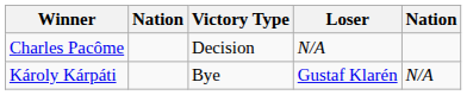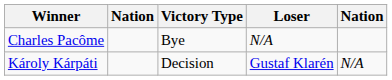 <table class="wikitable sortable" style="text-align:left;">
 <tr>
 <th>Winner</th>
 <th>Nation</th>
 <th>Victory Type</th>
 <th>Loser</th>
 <th>Nation</th>
 </tr>
 <tr>
 <td><a href='#'>Charles Pacôme</a></td>
 <td></td>
-<td>Decision</td>
+<td>Bye</td>
 <td><em>N/A</em></td>
 <td></td>
 </tr>
 <tr>
 <td><a href='#'>Károly Kárpáti</a></td>
 <td></td>
-<td>Bye</td>
+<td>Decision</td>
 <td><a href='#'>Gustaf Klarén</a></td>
 <td><em>N/A</em></td>
 </tr>
 </table>
